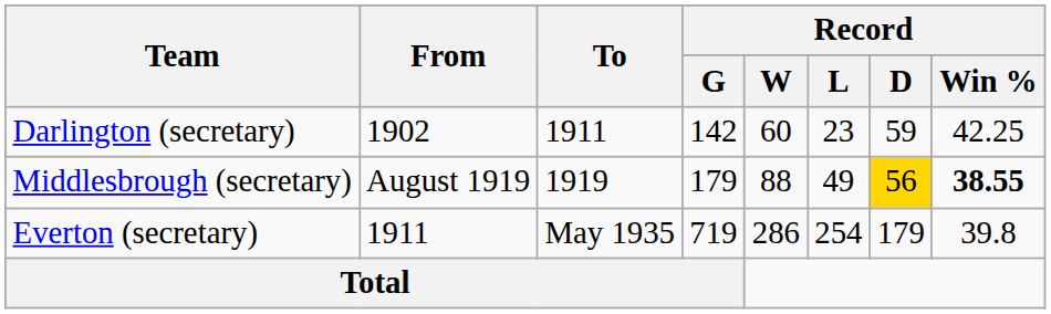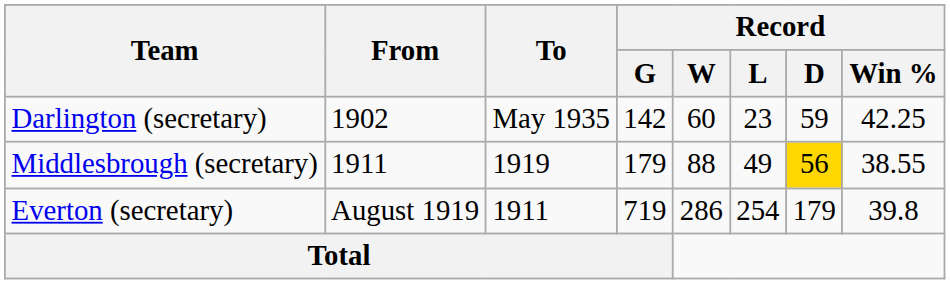 <table class="wikitable" style="text-align: center">
 <tr>
 <th rowspan="2">Team</th>
 <th rowspan="2">From</th>
 <th rowspan="2">To</th>
 <th colspan="5">Record</th>
 </tr>
 <tr>
 <th>G</th>
 <th>W</th>
 <th>L</th>
 <th>D</th>
 <th>Win %</th>
 </tr>
 <tr>
 <td align=left><a href='#'>Darlington</a> (secretary)</td>
 <td align=left>1902</td>
-<td align=left>1911</td>
+<td align=left>May 1935</td>
 <td>142</td>
 <td>60</td>
 <td>23</td>
 <td>59</td>
 <td>42.25</td>
 </tr>
 <tr>
 <td align=left><a href='#'>Middlesbrough</a> (secretary)</td>
-<td align=left>August 1919</td>
+<td align=left>1911</td>
 <td align=left>1919</td>
 <td>179</td>
 <td>88</td>
 <td>49</td>
 <td style="background: gold;">56</td>
-<td><strong>38.55</strong></td>
+<td>38.55</td>
 </tr>
 <tr>
 <td align=left><a href='#'>Everton</a> (secretary)</td>
+<td align=left>August 1919</td>
 <td align=left>1911</td>
-<td align=left>May 1935</td>
 <td>719</td>
 <td>286</td>
 <td>254</td>
 <td>179</td>
 <td>39.8</td>
 </tr>
 <tr>
 <th colspan=4>Total<br></th>
 </tr>
 </table>
